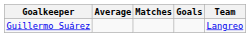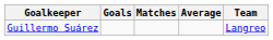 <table class="wikitable">
 <tr>
 <th>Goalkeeper</th>
+<th>Goals</th>
+<th>Matches</th>
 <th>Average</th>
-<th>Matches</th>
-<th>Goals</th>
 <th>Team</th>
 </tr>
 <tr>
 <td> <a href='#'>Guillermo Suárez</a></td>
 <td></td>
 <td></td>
 <td></td>
 <td><a href='#'>Langreo</a></td>
 </tr>
 </table>
